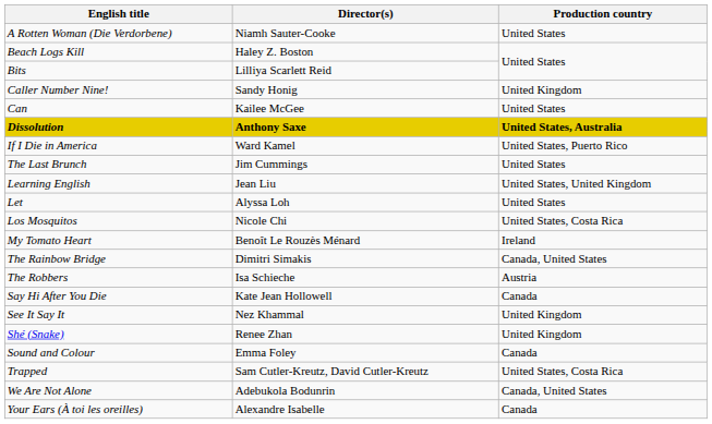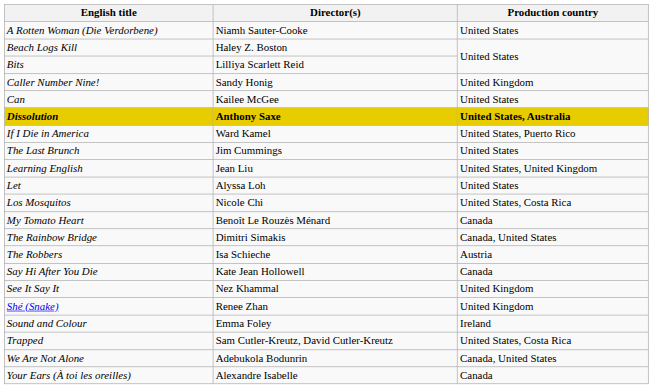 <table class="wikitable plainrowheaders" style="width:75%; margin-bottom:4px">
 <tr>
 <th scope="col">English title</th>
 <th scope="col">Director(s)</th>
 <th scope="col">Production country</th>
 </tr>
 <tr>
 <td scope="row"><em>A Rotten Woman (Die Verdorbene)</em></td>
 <td>Niamh Sauter-Cooke</td>
 <td>United States</td>
 </tr>
 <tr>
 <td scope="row"><em>Beach Logs Kill</em></td>
 <td>Haley Z. Boston</td>
 <td rowspan="2">United States</td>
 </tr>
 <tr>
 <td scope="row"><em>Bits</em></td>
 <td>Lilliya Scarlett Reid</td>
 </tr>
 <tr>
 <td scope="row"><em>Caller Number Nine!</em></td>
 <td>Sandy Honig</td>
 <td>United Kingdom</td>
 </tr>
 <tr>
 <td scope="row"><em>Can</em></td>
 <td>Kailee McGee</td>
 <td>United States</td>
 </tr>
 <tr style="background:#E7CD00;">
 <td scope="row"><strong><em>Dissolution</em></strong></td>
 <td><strong>Anthony Saxe</strong></td>
 <td><strong>United States, Australia</strong></td>
 </tr>
 <tr>
 <td scope="row"><em>If I Die in America</em></td>
 <td>Ward Kamel</td>
 <td>United States, Puerto Rico</td>
 </tr>
 <tr>
 <td scope="row"><em>The Last Brunch</em></td>
 <td>Jim Cummings</td>
 <td>United States</td>
 </tr>
 <tr>
 <td scope="row"><em>Learning English</em></td>
 <td>Jean Liu</td>
 <td>United States, United Kingdom</td>
 </tr>
 <tr>
 <td scope="row"><em>Let</em></td>
 <td>Alyssa Loh</td>
 <td>United States</td>
 </tr>
 <tr>
 <td scope="row"><em>Los Mosquitos</em></td>
 <td>Nicole Chi</td>
 <td>United States, Costa Rica</td>
 </tr>
 <tr>
 <td scope="row"><em>My Tomato Heart</em></td>
 <td>Benoît Le Rouzès Ménard</td>
-<td>Ireland</td>
+<td>Canada</td>
 </tr>
 <tr>
 <td scope="row"><em>The Rainbow Bridge</em></td>
 <td>Dimitri Simakis</td>
 <td>Canada, United States</td>
 </tr>
 <tr>
 <td scope="row"><em>The Robbers</em></td>
 <td>Isa Schieche</td>
 <td>Austria</td>
 </tr>
 <tr>
 <td scope="row"><em>Say Hi After You Die</em></td>
 <td>Kate Jean Hollowell</td>
 <td>Canada</td>
 </tr>
 <tr>
 <td scope="row"><em>See It Say It</em></td>
 <td>Nez Khammal</td>
 <td>United Kingdom</td>
 </tr>
 <tr>
 <td scope="row"><em><a href='#'>Shé (Snake)</a></em></td>
 <td>Renee Zhan</td>
 <td>United Kingdom</td>
 </tr>
 <tr>
 <td scope="row"><em>Sound and Colour</em></td>
 <td>Emma Foley</td>
-<td>Canada</td>
+<td>Ireland</td>
 </tr>
 <tr>
 <td scope="row"><em>Trapped</em></td>
 <td>Sam Cutler-Kreutz, David Cutler-Kreutz</td>
 <td>United States, Costa Rica</td>
 </tr>
 <tr>
 <td scope="row"><em>We Are Not Alone</em></td>
 <td>Adebukola Bodunrin</td>
 <td>Canada, United States</td>
 </tr>
 <tr>
 <td scope="row"><em>Your Ears (À toi les oreilles)</em></td>
 <td>Alexandre Isabelle</td>
 <td>Canada</td>
 </tr>
 </table>
